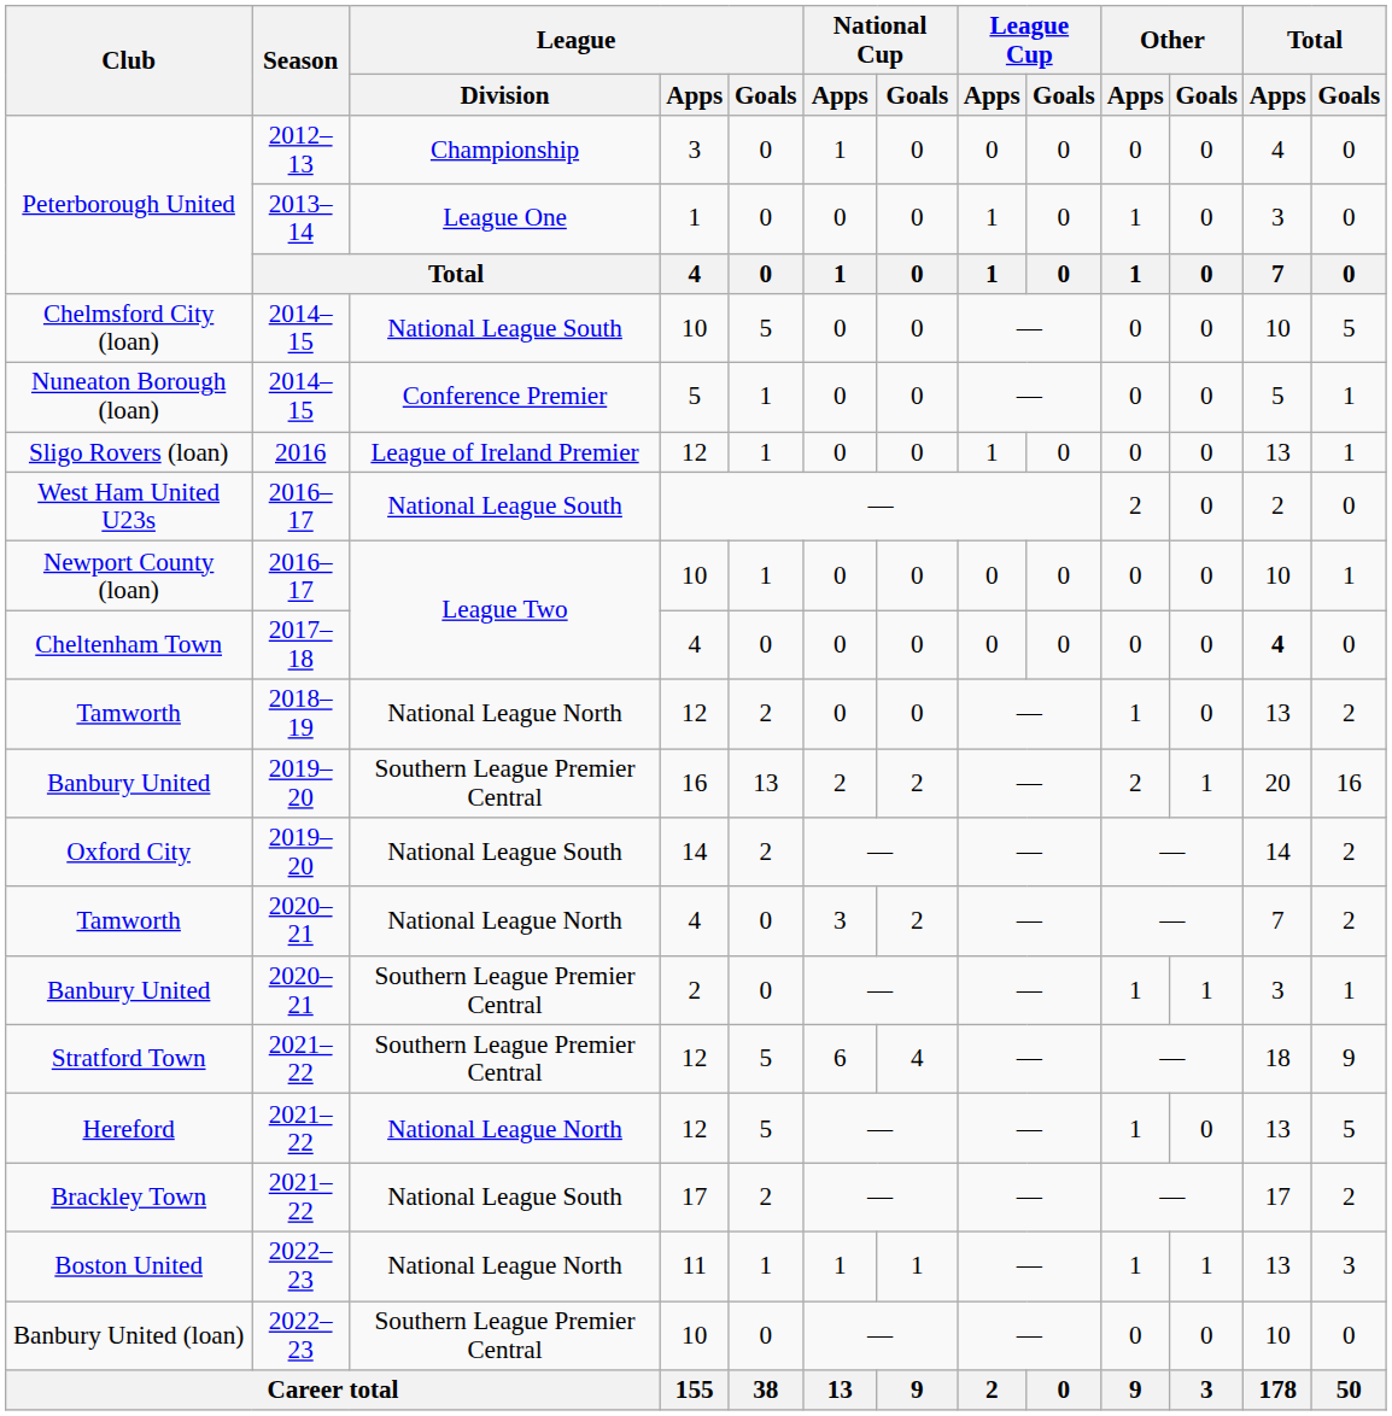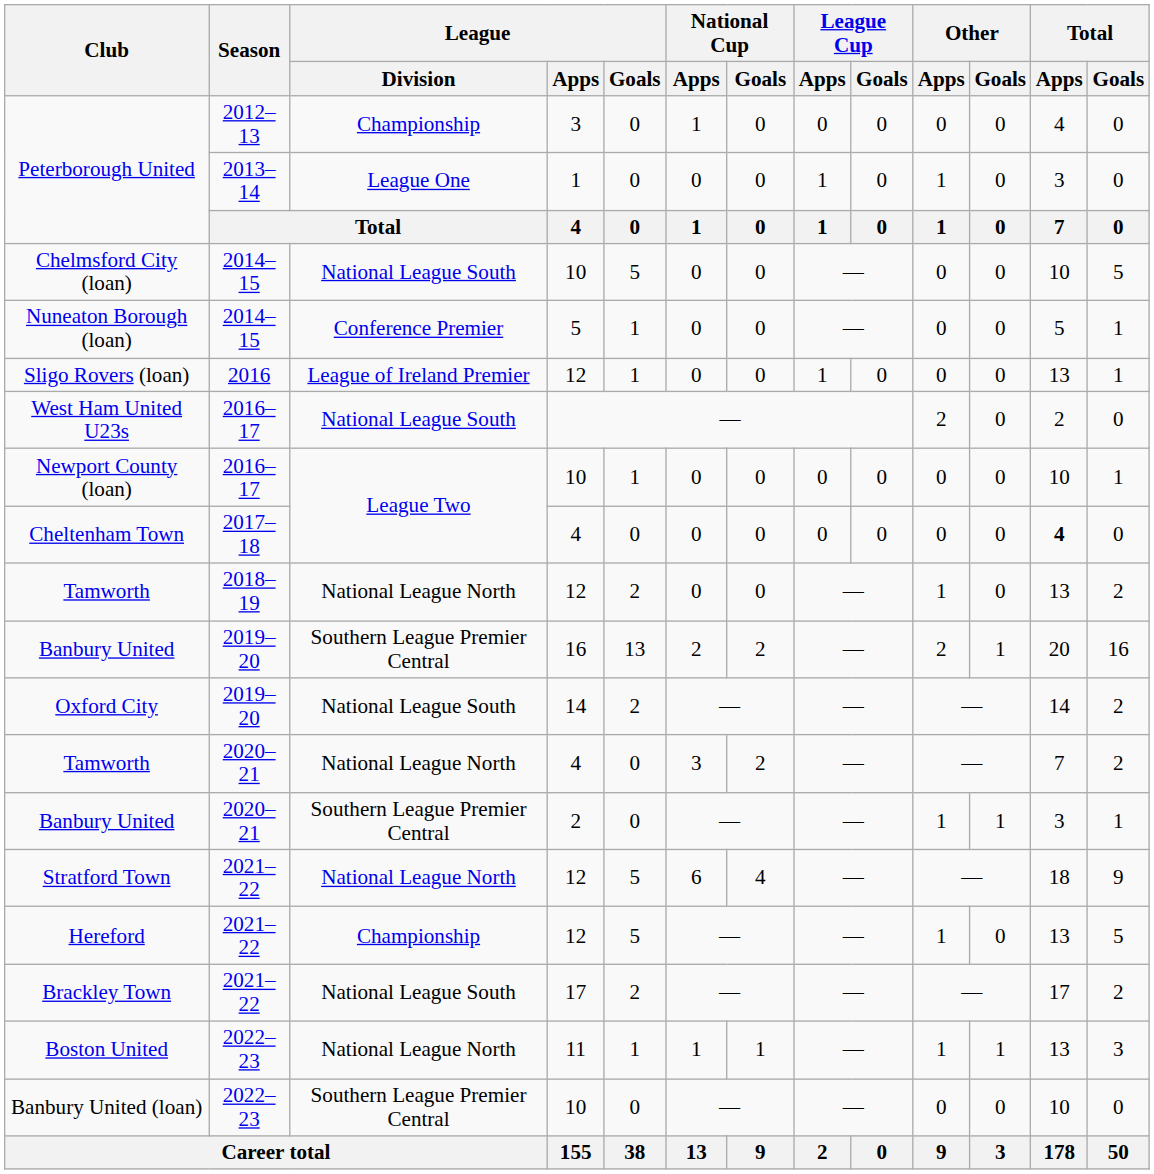 <table class="wikitable" style="text-align:center">
 <tr>
 <th rowspan="2">Club</th>
 <th rowspan="2">Season</th>
 <th colspan="3">League</th>
 <th colspan="2">National Cup</th>
 <th colspan="2"><a href='#'>League Cup</a></th>
 <th colspan="2">Other</th>
 <th colspan="2">Total</th>
 </tr>
 <tr>
 <th>Division</th>
 <th>Apps</th>
 <th>Goals</th>
 <th>Apps</th>
 <th>Goals</th>
 <th>Apps</th>
 <th>Goals</th>
 <th>Apps</th>
 <th>Goals</th>
 <th>Apps</th>
 <th>Goals</th>
 </tr>
 <tr>
 <td rowspan="3"><a href='#'>Peterborough United</a></td>
 <td><a href='#'>2012–13</a></td>
 <td><a href='#'>Championship</a></td>
 <td>3</td>
 <td>0</td>
 <td>1</td>
 <td>0</td>
 <td>0</td>
 <td>0</td>
 <td>0</td>
 <td>0</td>
 <td>4</td>
 <td>0</td>
 </tr>
 <tr>
 <td><a href='#'>2013–14</a></td>
 <td><a href='#'>League One</a></td>
 <td>1</td>
 <td>0</td>
 <td>0</td>
 <td>0</td>
 <td>1</td>
 <td>0</td>
 <td>1</td>
 <td>0</td>
 <td>3</td>
 <td>0</td>
 </tr>
 <tr>
 <th colspan="2">Total</th>
 <th>4</th>
 <th>0</th>
 <th>1</th>
 <th>0</th>
 <th>1</th>
 <th>0</th>
 <th>1</th>
 <th>0</th>
 <th>7</th>
 <th>0</th>
 </tr>
 <tr>
 <td><a href='#'>Chelmsford City</a> (loan)</td>
 <td><a href='#'>2014–15</a></td>
 <td><a href='#'>National League South</a></td>
 <td>10</td>
 <td>5</td>
 <td>0</td>
 <td>0</td>
 <td colspan="2">—</td>
 <td>0</td>
 <td>0</td>
 <td>10</td>
 <td>5</td>
 </tr>
 <tr>
 <td><a href='#'>Nuneaton Borough</a> (loan)</td>
 <td><a href='#'>2014–15</a></td>
 <td><a href='#'>Conference Premier</a></td>
 <td>5</td>
 <td>1</td>
 <td>0</td>
 <td>0</td>
 <td colspan="2">—</td>
 <td>0</td>
 <td>0</td>
 <td>5</td>
 <td>1</td>
 </tr>
 <tr>
 <td><a href='#'>Sligo Rovers</a> (loan)</td>
 <td><a href='#'>2016</a></td>
 <td><a href='#'>League of Ireland Premier</a></td>
 <td>12</td>
 <td>1</td>
 <td>0</td>
 <td>0</td>
 <td>1</td>
 <td>0</td>
 <td>0</td>
 <td>0</td>
 <td>13</td>
 <td>1</td>
 </tr>
 <tr>
 <td><a href='#'>West Ham United U23s</a></td>
 <td><a href='#'>2016–17</a></td>
 <td><a href='#'>National League South</a></td>
 <td colspan="6">—</td>
 <td>2</td>
 <td>0</td>
 <td>2</td>
 <td>0</td>
 </tr>
 <tr>
 <td><a href='#'>Newport County</a> (loan)</td>
 <td><a href='#'>2016–17</a></td>
 <td rowspan="2"><a href='#'>League Two</a></td>
 <td>10</td>
 <td>1</td>
 <td>0</td>
 <td>0</td>
 <td>0</td>
 <td>0</td>
 <td>0</td>
 <td>0</td>
 <td>10</td>
 <td>1</td>
 </tr>
 <tr>
 <td><a href='#'>Cheltenham Town</a></td>
 <td><a href='#'>2017–18</a></td>
 <td>4</td>
 <td>0</td>
 <td>0</td>
 <td>0</td>
 <td>0</td>
 <td>0</td>
 <td>0</td>
 <td>0</td>
 <td><strong>4</strong></td>
 <td>0</td>
 </tr>
 <tr>
 <td><a href='#'>Tamworth</a></td>
 <td><a href='#'>2018–19</a></td>
 <td>National League North</td>
 <td>12</td>
 <td>2</td>
 <td>0</td>
 <td>0</td>
 <td colspan="2">—</td>
 <td>1</td>
 <td>0</td>
 <td>13</td>
 <td>2</td>
 </tr>
 <tr>
 <td><a href='#'>Banbury United</a></td>
 <td><a href='#'>2019–20</a></td>
 <td>Southern League Premier Central</td>
 <td>16</td>
 <td>13</td>
 <td>2</td>
 <td>2</td>
 <td colspan="2">—</td>
 <td>2</td>
 <td>1</td>
 <td>20</td>
 <td>16</td>
 </tr>
 <tr>
 <td><a href='#'>Oxford City</a></td>
 <td><a href='#'>2019–20</a></td>
 <td>National League South</td>
 <td>14</td>
 <td>2</td>
 <td colspan="2">—</td>
 <td colspan="2">—</td>
 <td colspan="2">—</td>
 <td>14</td>
 <td>2</td>
 </tr>
 <tr>
 <td><a href='#'>Tamworth</a></td>
 <td><a href='#'>2020–21</a></td>
 <td>National League North</td>
 <td>4</td>
 <td>0</td>
 <td>3</td>
 <td>2</td>
 <td colspan="2">—</td>
 <td colspan="2">—</td>
 <td>7</td>
 <td>2</td>
 </tr>
 <tr>
 <td><a href='#'>Banbury United</a></td>
 <td><a href='#'>2020–21</a></td>
 <td>Southern League Premier Central</td>
 <td>2</td>
 <td>0</td>
 <td colspan="2">—</td>
 <td colspan="2">—</td>
 <td>1</td>
 <td>1</td>
 <td>3</td>
 <td>1</td>
 </tr>
 <tr>
 <td><a href='#'>Stratford Town</a></td>
 <td><a href='#'>2021–22</a></td>
-<td>Southern League Premier Central</td>
+<td><a href='#'>National League North</a></td>
 <td>12</td>
 <td>5</td>
 <td>6</td>
 <td>4</td>
 <td colspan="2">—</td>
 <td colspan="2">—</td>
 <td>18</td>
 <td>9</td>
 </tr>
 <tr>
 <td><a href='#'>Hereford</a></td>
 <td><a href='#'>2021–22</a></td>
-<td><a href='#'>National League North</a></td>
+<td><a href='#'>Championship</a></td>
 <td>12</td>
 <td>5</td>
 <td colspan="2">—</td>
 <td colspan="2">—</td>
 <td>1</td>
 <td>0</td>
 <td>13</td>
 <td>5</td>
 </tr>
 <tr>
 <td><a href='#'>Brackley Town</a></td>
 <td><a href='#'>2021–22</a></td>
 <td>National League South</td>
 <td>17</td>
 <td>2</td>
 <td colspan="2">—</td>
 <td colspan="2">—</td>
 <td colspan="2">—</td>
 <td>17</td>
 <td>2</td>
 </tr>
 <tr>
 <td><a href='#'>Boston United</a></td>
 <td><a href='#'>2022–23</a></td>
 <td>National League North</td>
 <td>11</td>
 <td>1</td>
 <td>1</td>
 <td>1</td>
 <td colspan="2">—</td>
 <td>1</td>
 <td>1</td>
 <td>13</td>
 <td>3</td>
 </tr>
 <tr>
 <td>Banbury United (loan)</td>
 <td><a href='#'>2022–23</a></td>
 <td>Southern League Premier Central</td>
 <td>10</td>
 <td>0</td>
 <td colspan="2">—</td>
 <td colspan="2">—</td>
 <td>0</td>
 <td>0</td>
 <td>10</td>
 <td>0</td>
 </tr>
 <tr>
 <th colspan="3">Career total</th>
 <th>155</th>
 <th>38</th>
 <th>13</th>
 <th>9</th>
 <th>2</th>
 <th>0</th>
 <th>9</th>
 <th>3</th>
 <th>178</th>
 <th>50</th>
 </tr>
 </table>
